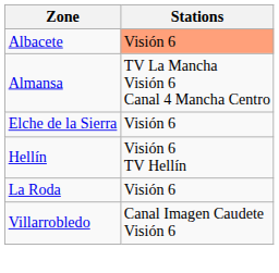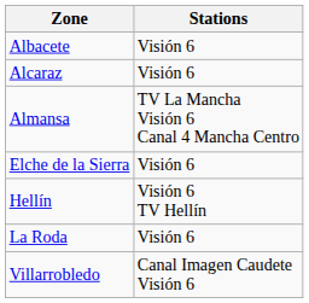 <table class="wikitable">
 <tr>
 <th>Zone</th>
 <th>Stations</th>
 </tr>
 <tr>
 <td><a href='#'>Albacete</a></td>
-<td style="background: lightsalmon;">Visión 6</td>
+<td>Visión 6</td>
+</tr>
+<tr>
+<td><a href='#'>Alcaraz</a></td>
+<td>Visión 6</td>
 </tr>
 <tr>
 <td><a href='#'>Almansa</a></td>
 <td>TV La Mancha<br>Visión 6<br>Canal 4 Mancha Centro</td>
 </tr>
 <tr>
 <td><a href='#'>Elche de la Sierra</a></td>
 <td>Visión 6</td>
 </tr>
 <tr>
 <td><a href='#'>Hellín</a></td>
 <td>Visión 6<br>TV Hellín</td>
 </tr>
 <tr>
 <td><a href='#'>La Roda</a></td>
 <td>Visión 6</td>
 </tr>
 <tr>
 <td><a href='#'>Villarrobledo</a></td>
 <td>Canal Imagen Caudete<br>Visión 6</td>
 </tr>
 </table>
